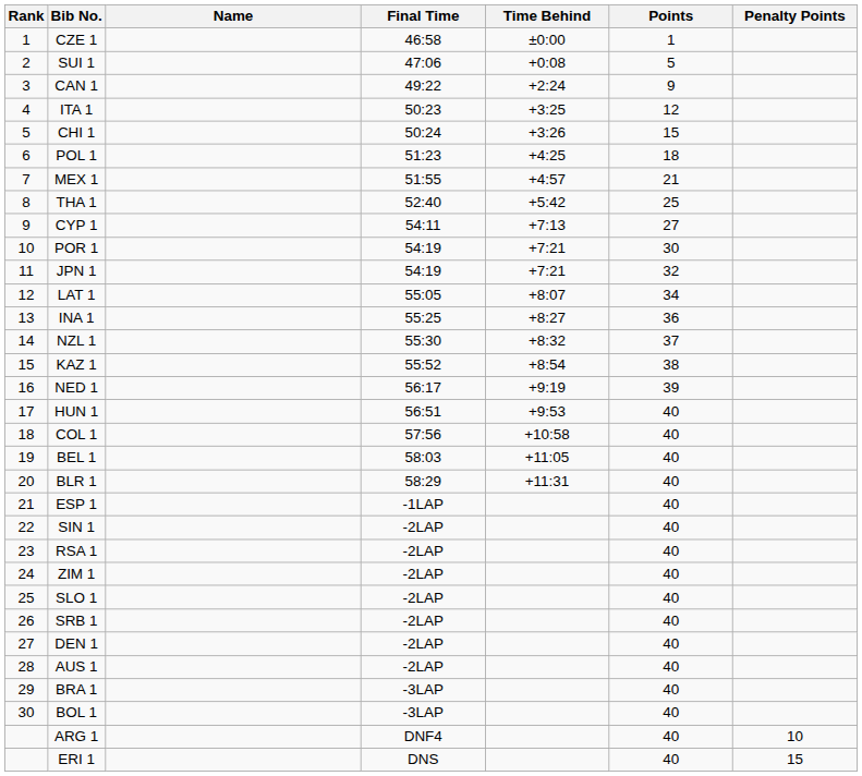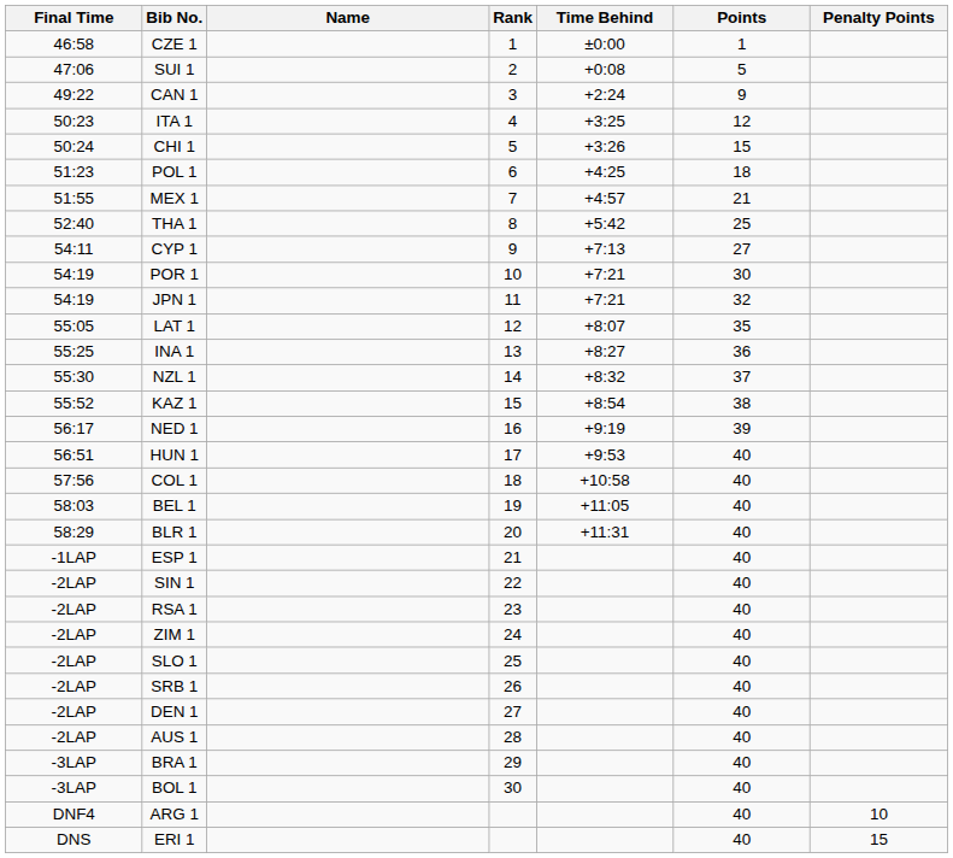 <table class="wikitable" style="text-align:center">
 <tr>
-<th>Rank</th>
+<th style="width:8em">Final Time</th>
 <th>Bib No.</th>
 <th style="width:17em">Name</th>
-<th style="width:8em">Final Time</th>
+<th>Rank</th>
 <th style="width:8em">Time Behind</th>
 <th style="width:8em">Points</th>
 <th style="width:8em">Penalty Points</th>
 </tr>
 <tr>
-<td>1</td>
+<td>46:58</td>
 <td>CZE 1</td>
 <td align=left></td>
-<td>46:58</td>
+<td>1</td>
 <td>±0:00</td>
 <td>1</td>
 <td></td>
 </tr>
 <tr>
-<td>2</td>
+<td>47:06</td>
 <td>SUI 1</td>
 <td align=left></td>
-<td>47:06</td>
+<td>2</td>
 <td>+0:08</td>
 <td>5</td>
 <td></td>
 </tr>
 <tr>
-<td>3</td>
+<td>49:22</td>
 <td>CAN 1</td>
 <td align=left></td>
-<td>49:22</td>
+<td>3</td>
 <td>+2:24</td>
 <td>9</td>
 <td></td>
 </tr>
 <tr>
-<td>4</td>
+<td>50:23</td>
 <td>ITA 1</td>
 <td align=left></td>
-<td>50:23</td>
+<td>4</td>
 <td>+3:25</td>
 <td>12</td>
 <td></td>
 </tr>
 <tr>
-<td>5</td>
+<td>50:24</td>
 <td>CHI 1</td>
 <td align=left></td>
-<td>50:24</td>
+<td>5</td>
 <td>+3:26</td>
 <td>15</td>
 <td></td>
 </tr>
 <tr>
-<td>6</td>
+<td>51:23</td>
 <td>POL 1</td>
 <td align=left></td>
-<td>51:23</td>
+<td>6</td>
 <td>+4:25</td>
 <td>18</td>
 <td></td>
 </tr>
 <tr>
-<td>7</td>
+<td>51:55</td>
 <td>MEX 1</td>
 <td align=left></td>
-<td>51:55</td>
+<td>7</td>
 <td>+4:57</td>
 <td>21</td>
 <td></td>
 </tr>
 <tr>
-<td>8</td>
+<td>52:40</td>
 <td>THA 1</td>
 <td align=left></td>
-<td>52:40</td>
+<td>8</td>
 <td>+5:42</td>
 <td>25</td>
 <td></td>
 </tr>
 <tr>
-<td>9</td>
+<td>54:11</td>
 <td>CYP 1</td>
 <td align=left></td>
-<td>54:11</td>
+<td>9</td>
 <td>+7:13</td>
 <td>27</td>
 <td></td>
 </tr>
 <tr>
-<td>10</td>
+<td>54:19</td>
 <td>POR 1</td>
 <td align=left></td>
-<td>54:19</td>
+<td>10</td>
 <td>+7:21</td>
 <td>30</td>
 <td></td>
 </tr>
 <tr>
-<td>11</td>
+<td>54:19</td>
 <td>JPN 1</td>
 <td align=left></td>
-<td>54:19</td>
+<td>11</td>
 <td>+7:21</td>
 <td>32</td>
 <td></td>
 </tr>
 <tr>
-<td>12</td>
+<td>55:05</td>
 <td>LAT 1</td>
 <td align=left></td>
-<td>55:05</td>
+<td>12</td>
 <td>+8:07</td>
-<td>34</td>
+<td>35</td>
 <td></td>
 </tr>
 <tr>
-<td>13</td>
+<td>55:25</td>
 <td>INA 1</td>
 <td align=left></td>
-<td>55:25</td>
+<td>13</td>
 <td>+8:27</td>
 <td>36</td>
 <td></td>
 </tr>
 <tr>
-<td>14</td>
+<td>55:30</td>
 <td>NZL 1</td>
 <td align=left></td>
-<td>55:30</td>
+<td>14</td>
 <td>+8:32</td>
 <td>37</td>
 <td></td>
 </tr>
 <tr>
-<td>15</td>
+<td>55:52</td>
 <td>KAZ 1</td>
 <td align=left></td>
-<td>55:52</td>
+<td>15</td>
 <td>+8:54</td>
 <td>38</td>
 <td></td>
 </tr>
 <tr>
-<td>16</td>
+<td>56:17</td>
 <td>NED 1</td>
 <td align=left></td>
-<td>56:17</td>
+<td>16</td>
 <td>+9:19</td>
 <td>39</td>
 <td></td>
 </tr>
 <tr>
-<td>17</td>
+<td>56:51</td>
 <td>HUN 1</td>
 <td align=left></td>
-<td>56:51</td>
+<td>17</td>
 <td>+9:53</td>
 <td>40</td>
 <td></td>
 </tr>
 <tr>
-<td>18</td>
+<td>57:56</td>
 <td>COL 1</td>
 <td align=left></td>
-<td>57:56</td>
+<td>18</td>
 <td>+10:58</td>
 <td>40</td>
 <td></td>
 </tr>
 <tr>
-<td>19</td>
+<td>58:03</td>
 <td>BEL 1</td>
 <td align=left></td>
-<td>58:03</td>
+<td>19</td>
 <td>+11:05</td>
 <td>40</td>
 <td></td>
 </tr>
 <tr>
-<td>20</td>
+<td>58:29</td>
 <td>BLR 1</td>
 <td align=left></td>
-<td>58:29</td>
+<td>20</td>
 <td>+11:31</td>
 <td>40</td>
 <td></td>
 </tr>
 <tr>
-<td>21</td>
+<td>-1LAP</td>
 <td>ESP 1</td>
 <td align=left></td>
-<td>-1LAP</td>
+<td>21</td>
 <td></td>
 <td>40</td>
 <td></td>
 </tr>
 <tr>
-<td>22</td>
+<td>-2LAP</td>
 <td>SIN 1</td>
 <td align=left></td>
-<td>-2LAP</td>
+<td>22</td>
 <td></td>
 <td>40</td>
 <td></td>
 </tr>
 <tr>
-<td>23</td>
+<td>-2LAP</td>
 <td>RSA 1</td>
 <td align=left></td>
-<td>-2LAP</td>
+<td>23</td>
 <td></td>
 <td>40</td>
 <td></td>
 </tr>
 <tr>
-<td>24</td>
+<td>-2LAP</td>
 <td>ZIM 1</td>
 <td align=left></td>
-<td>-2LAP</td>
+<td>24</td>
 <td></td>
 <td>40</td>
 <td></td>
 </tr>
 <tr>
-<td>25</td>
+<td>-2LAP</td>
 <td>SLO 1</td>
 <td align=left></td>
-<td>-2LAP</td>
+<td>25</td>
 <td></td>
 <td>40</td>
 <td></td>
 </tr>
 <tr>
-<td>26</td>
+<td>-2LAP</td>
 <td>SRB 1</td>
 <td align=left></td>
-<td>-2LAP</td>
+<td>26</td>
 <td></td>
 <td>40</td>
 <td></td>
 </tr>
 <tr>
-<td>27</td>
+<td>-2LAP</td>
 <td>DEN 1</td>
 <td align=left></td>
-<td>-2LAP</td>
+<td>27</td>
 <td></td>
 <td>40</td>
 <td></td>
 </tr>
 <tr>
-<td>28</td>
+<td>-2LAP</td>
 <td>AUS 1</td>
 <td align=left></td>
-<td>-2LAP</td>
+<td>28</td>
 <td></td>
 <td>40</td>
 <td></td>
 </tr>
 <tr>
-<td>29</td>
+<td>-3LAP</td>
 <td>BRA 1</td>
 <td align=left></td>
-<td>-3LAP</td>
+<td>29</td>
 <td></td>
 <td>40</td>
 <td></td>
 </tr>
 <tr>
-<td>30</td>
+<td>-3LAP</td>
 <td>BOL 1</td>
 <td align=left></td>
-<td>-3LAP</td>
+<td>30</td>
 <td></td>
 <td>40</td>
 <td></td>
 </tr>
 <tr>
-<td></td>
+<td>DNF4</td>
 <td>ARG 1</td>
 <td align=left></td>
-<td>DNF4</td>
+<td></td>
 <td></td>
 <td>40</td>
 <td>10</td>
 </tr>
 <tr>
-<td></td>
+<td>DNS</td>
 <td>ERI 1</td>
 <td align=left></td>
-<td>DNS</td>
+<td></td>
 <td></td>
 <td>40</td>
 <td>15</td>
 </tr>
 </table>
